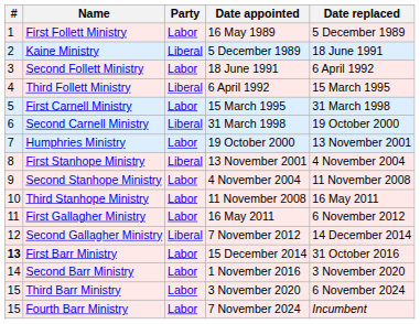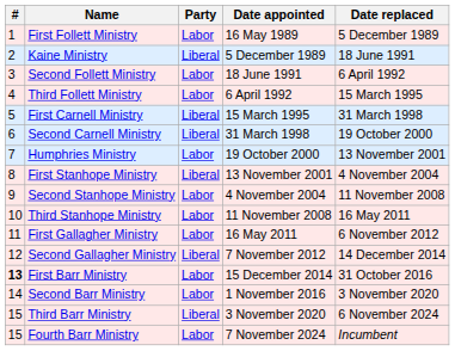 <table class="wikitable">
 <tr>
 <th>#</th>
 <th>Name</th>
 <th>Party</th>
 <th>Date appointed</th>
 <th>Date replaced</th>
 </tr>
 <tr bgcolor="#FFE8E8">
 <td>1</td>
 <td><a href='#'>First Follett Ministry</a></td>
 <td><a href='#'>Labor</a></td>
 <td>16 May 1989</td>
 <td>5 December 1989</td>
 </tr>
 <tr bgcolor="#DDEEFF">
 <td>2</td>
 <td><a href='#'>Kaine Ministry</a></td>
 <td><a href='#'>Liberal</a></td>
 <td>5 December 1989</td>
 <td>18 June 1991</td>
 </tr>
 <tr bgcolor="#FFE8E8">
 <td>3</td>
 <td><a href='#'>Second Follett Ministry</a></td>
 <td><a href='#'>Labor</a></td>
 <td>18 June 1991</td>
 <td>6 April 1992</td>
 </tr>
 <tr bgcolor="#FFE8E8">
 <td>4</td>
 <td><a href='#'>Third Follett Ministry</a></td>
-<td><a href='#'>Liberal</a></td>
+<td><a href='#'>Labor</a></td>
 <td>6 April 1992</td>
 <td>15 March 1995</td>
 </tr>
 <tr bgcolor="#DDEEFF">
 <td>5</td>
 <td><a href='#'>First Carnell Ministry</a></td>
-<td><a href='#'>Labor</a></td>
+<td><a href='#'>Liberal</a></td>
 <td>15 March 1995</td>
 <td>31 March 1998</td>
 </tr>
 <tr bgcolor="#DDEEFF">
 <td>6</td>
 <td><a href='#'>Second Carnell Ministry</a></td>
 <td><a href='#'>Liberal</a></td>
 <td>31 March 1998</td>
 <td>19 October 2000</td>
 </tr>
 <tr bgcolor="#DDEEFF">
 <td>7</td>
 <td><a href='#'>Humphries Ministry</a></td>
 <td><a href='#'>Labor</a></td>
 <td>19 October 2000</td>
 <td>13 November 2001</td>
 </tr>
 <tr bgcolor="#FFE8E8">
 <td>8</td>
 <td><a href='#'>First Stanhope Ministry</a></td>
 <td><a href='#'>Liberal</a></td>
 <td>13 November 2001</td>
 <td>4 November 2004</td>
 </tr>
 <tr bgcolor="#FFE8E8">
 <td>9</td>
 <td><a href='#'>Second Stanhope Ministry</a></td>
 <td><a href='#'>Labor</a></td>
 <td>4 November 2004</td>
 <td>11 November 2008</td>
 </tr>
 <tr bgcolor="#FFE8E8">
 <td>10</td>
 <td><a href='#'>Third Stanhope Ministry</a></td>
 <td><a href='#'>Labor</a></td>
 <td>11 November 2008</td>
 <td>16 May 2011</td>
 </tr>
 <tr bgcolor="#FFE8E8">
 <td>11</td>
 <td><a href='#'>First Gallagher Ministry</a></td>
 <td><a href='#'>Labor</a></td>
 <td>16 May 2011</td>
 <td>6 November 2012</td>
 </tr>
 <tr bgcolor="#FFE8E8">
 <td>12</td>
 <td><a href='#'>Second Gallagher Ministry</a></td>
 <td><a href='#'>Liberal</a></td>
 <td>7 November 2012</td>
 <td>14 December 2014</td>
 </tr>
 <tr bgcolor="#FFE8E8">
 <td><strong>13</strong></td>
 <td><a href='#'>First Barr Ministry</a></td>
 <td><a href='#'>Labor</a></td>
 <td>15 December 2014</td>
 <td>31 October 2016</td>
 </tr>
 <tr bgcolor="#FFE8E8">
 <td>14</td>
 <td><a href='#'>Second Barr Ministry</a></td>
 <td><a href='#'>Labor</a></td>
 <td>1 November 2016</td>
 <td>3 November 2020</td>
 </tr>
 <tr bgcolor="#FFE8E8">
 <td>15</td>
 <td><a href='#'>Third Barr Ministry</a></td>
-<td><a href='#'>Labor</a></td>
+<td><a href='#'>Liberal</a></td>
 <td>3 November 2020</td>
 <td>6 November 2024</td>
 </tr>
 <tr bgcolor="#FFE8E8">
 <td>15</td>
 <td><a href='#'>Fourth Barr Ministry</a></td>
 <td><a href='#'>Labor</a></td>
 <td>7 November 2024</td>
 <td><em>Incumbent</em></td>
 </tr>
 </table>
